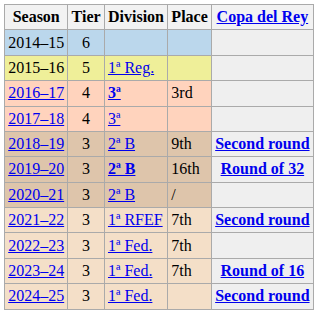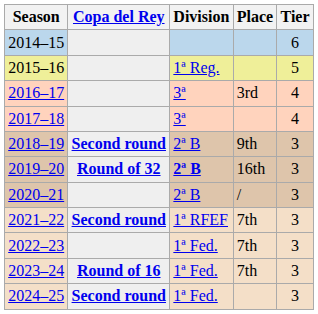 <table class="wikitable">
 <tr style="background:#f0f6fa;">
 <th>Season</th>
-<th>Tier</th>
+<th><a href='#'>Copa del Rey</a></th>
 <th>Division</th>
 <th>Place</th>
-<th><a href='#'>Copa del Rey</a></th>
+<th>Tier</th>
 </tr>
 <tr>
 <td style="background:#BBD7EC;">2014–15</td>
-<td style="background:#BBD7EC;" align="center">6</td>
+<th style="background:#efefef;"></th>
 <td style="background:#BBD7EC;"></td>
 <td style="background:#BBD7EC;"></td>
-<th style="background:#efefef;"></th>
+<td style="background:#BBD7EC;" align="center">6</td>
 </tr>
 <tr>
 <td style="background:#EFEF99;">2015–16</td>
-<td style="background:#EFEF99;" align="center">5</td>
+<th style="background:#efefef;"></th>
 <td style="background:#EFEF99;"><a href='#'>1ª Reg.</a></td>
 <td style="background:#EFEF99;"></td>
-<th style="background:#efefef;"></th>
+<td style="background:#EFEF99;" align="center">5</td>
 </tr>
 <tr>
 <td style="background:#FFD3BD;"><a href='#'>2016–17</a></td>
+<th style="background:#efefef;"></th>
+<td style="background:#FFD3BD;"><a href='#'>3ª</a></td>
+<td style="background:#FFD3BD;">3rd</td>
 <td style="background:#FFD3BD;" align="center">4</td>
-<td style="background:#FFD3BD;"><strong><a href='#'>3ª</a></strong></td>
-<td style="background:#FFD3BD;">3rd</td>
-<th style="background:#efefef;"></th>
 </tr>
 <tr>
 <td style="background:#FFD3BD;"><a href='#'>2017–18</a></td>
-<td style="background:#FFD3BD;" align="center">4</td>
+<th style="background:#efefef;"></th>
 <td style="background:#FFD3BD;"><a href='#'>3ª</a></td>
 <td style="background:#FFD3BD;"></td>
-<th style="background:#efefef;"></th>
+<td style="background:#FFD3BD;" align="center">4</td>
 </tr>
 <tr>
 <td style="background:#DEC5AB;"><a href='#'>2018–19</a></td>
-<td style="background:#DEC5AB;" align="center">3</td>
+<th style="background:#efefef;"><a href='#'>Second round</a></th>
 <td style="background:#DEC5AB;"><a href='#'>2ª B</a></td>
 <td style="background:#DEC5AB;">9th</td>
-<th style="background:#efefef;"><a href='#'>Second round</a></th>
+<td style="background:#DEC5AB;" align="center">3</td>
 </tr>
 <tr>
 <td style="background:#DEC5AB;"><a href='#'>2019–20</a></td>
-<td style="background:#DEC5AB;" align="center">3</td>
+<th style="background:#efefef;"><a href='#'>Round of 32</a></th>
 <td style="background:#DEC5AB;"><strong><a href='#'>2ª B</a></strong></td>
 <td style="background:#DEC5AB;">16th</td>
-<th style="background:#efefef;"><a href='#'>Round of 32</a></th>
+<td style="background:#DEC5AB;" align="center">3</td>
 </tr>
 <tr>
 <td style="background:#DEC5AB;"><a href='#'>2020–21</a></td>
-<td style="background:#DEC5AB;" align="center">3</td>
+<th style="background:#efefef;"></th>
 <td style="background:#DEC5AB;"><a href='#'>2ª B</a></td>
 <td style="background:#DEC5AB;"> / </td>
-<th style="background:#efefef;"></th>
+<td style="background:#DEC5AB;" align="center">3</td>
 </tr>
 <tr>
 <td style="background:#F4DFC8;"><a href='#'>2021–22</a></td>
-<td style="background:#F4DFC8;" align="center">3</td>
+<th style="background:#efefef;"><a href='#'>Second round</a></th>
 <td style="background:#F4DFC8;"><a href='#'>1ª RFEF</a></td>
 <td style="background:#F4DFC8;">7th</td>
-<th style="background:#efefef;"><a href='#'>Second round</a></th>
+<td style="background:#F4DFC8;" align="center">3</td>
 </tr>
 <tr>
 <td style="background:#F4DFC8;"><a href='#'>2022–23</a></td>
-<td style="background:#F4DFC8;" align="center">3</td>
+<th style="background:#efefef;"></th>
 <td style="background:#F4DFC8;"><a href='#'>1ª Fed.</a></td>
 <td style="background:#F4DFC8;">7th</td>
-<th style="background:#efefef;"></th>
+<td style="background:#F4DFC8;" align="center">3</td>
 </tr>
 <tr>
 <td style="background:#F4DFC8;"><a href='#'>2023–24</a></td>
-<td style="background:#F4DFC8;" align="center">3</td>
+<th style="background:#efefef;"><a href='#'>Round of 16</a></th>
 <td style="background:#F4DFC8;"><a href='#'>1ª Fed.</a></td>
 <td style="background:#F4DFC8;">7th</td>
-<th style="background:#efefef;"><a href='#'>Round of 16</a></th>
+<td style="background:#F4DFC8;" align="center">3</td>
 </tr>
 <tr>
 <td style="background:#F4DFC8;"><a href='#'>2024–25</a></td>
-<td style="background:#F4DFC8;" align="center">3</td>
+<th style="background:#efefef;"><a href='#'>Second round</a></th>
 <td style="background:#F4DFC8;"><a href='#'>1ª Fed.</a></td>
 <td style="background:#F4DFC8;"></td>
-<th style="background:#efefef;"><a href='#'>Second round</a></th>
+<td style="background:#F4DFC8;" align="center">3</td>
 </tr>
 </table>
